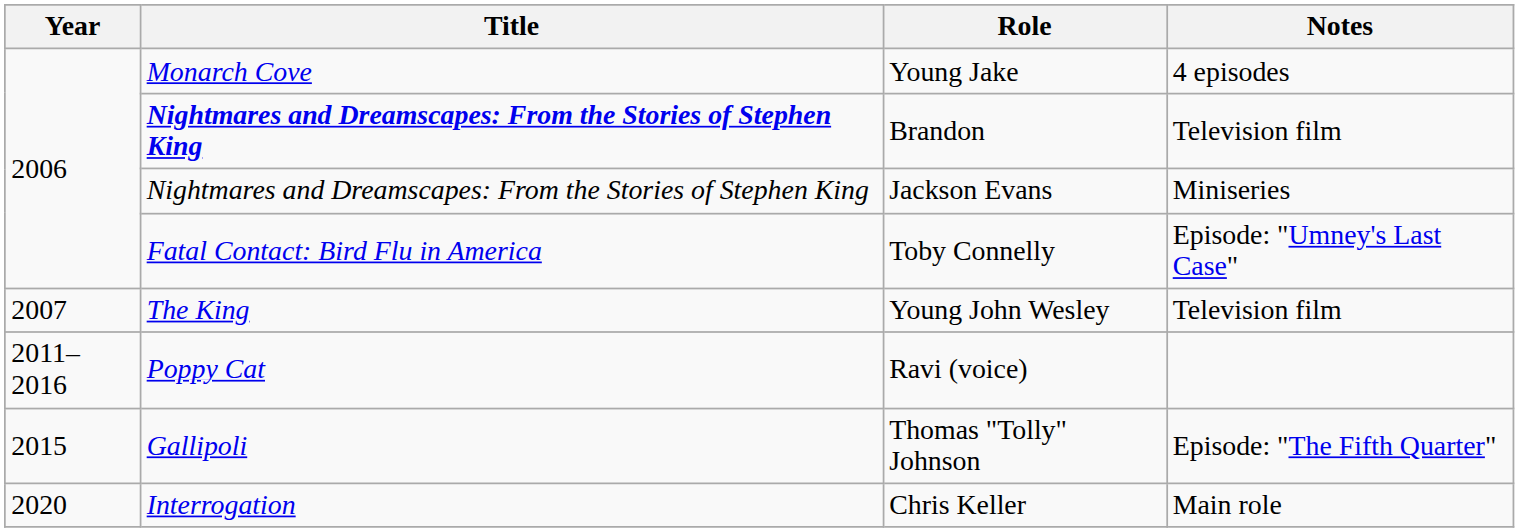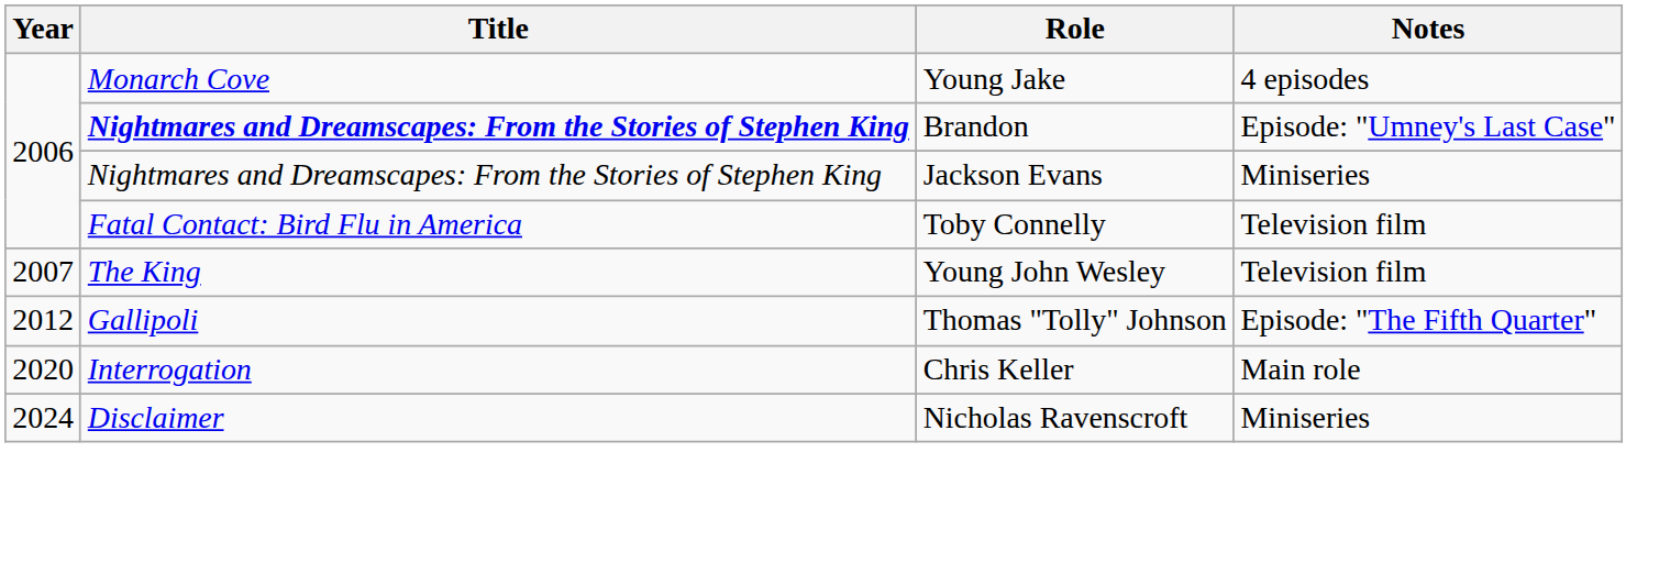 <table class="wikitable sortable">
 <tr>
 <th>Year</th>
 <th>Title</th>
 <th>Role</th>
 <th class="unsortable">Notes</th>
 </tr>
 <tr>
 <td rowspan="4">2006</td>
 <td><em><a href='#'>Monarch Cove</a></em></td>
 <td>Young Jake</td>
 <td>4 episodes</td>
 </tr>
 <tr>
 <td><strong><em><a href='#'>Nightmares and Dreamscapes: From the Stories of Stephen King</a></em></strong></td>
 <td>Brandon</td>
-<td>Television film</td>
+<td>Episode: "<a href='#'>Umney's Last Case</a>"</td>
 </tr>
 <tr>
 <td><em>Nightmares and Dreamscapes: From the Stories of Stephen King</em></td>
 <td>Jackson Evans</td>
 <td>Miniseries</td>
 </tr>
 <tr>
 <td><em><a href='#'>Fatal Contact: Bird Flu in America</a></em></td>
 <td>Toby Connelly</td>
-<td>Episode: "<a href='#'>Umney's Last Case</a>"</td>
+<td>Television film</td>
 </tr>
 <tr>
 <td>2007</td>
 <td data-sort-value="King, The"><em><a href='#'>The King</a></em></td>
 <td>Young John Wesley</td>
 <td>Television film</td>
 </tr>
 <tr>
-<td>2011–2016</td>
-<td><em><a href='#'>Poppy Cat</a></em></td>
-<td>Ravi (voice)</td>
-<td></td>
-</tr>
-<tr>
-<td>2015</td>
+<td>2012</td>
 <td><em><a href='#'>Gallipoli</a></em></td>
 <td>Thomas "Tolly" Johnson</td>
 <td>Episode: "<a href='#'>The Fifth Quarter</a>"</td>
 </tr>
 <tr>
 <td>2020</td>
 <td><em><a href='#'>Interrogation</a></em></td>
 <td>Chris Keller</td>
 <td>Main role</td>
 </tr>
+<tr>
+<td>2024</td>
+<td><em><a href='#'>Disclaimer</a></em></td>
+<td>Nicholas Ravenscroft</td>
+<td>Miniseries</td>
+</tr>
 </table>
